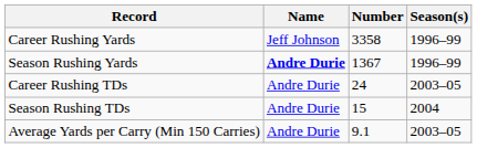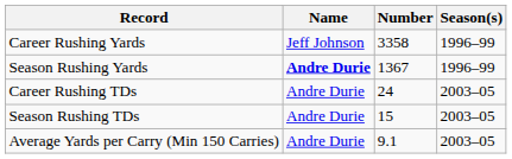 <table class="wikitable">
 <tr>
 <th>Record</th>
 <th>Name</th>
 <th>Number</th>
 <th>Season(s)</th>
 </tr>
 <tr>
 <td>Career Rushing Yards</td>
 <td><a href='#'>Jeff Johnson</a></td>
 <td>3358</td>
 <td>1996–99</td>
 </tr>
 <tr>
 <td>Season Rushing Yards</td>
 <td><strong><a href='#'>Andre Durie</a></strong></td>
 <td>1367</td>
 <td>1996–99</td>
 </tr>
 <tr>
 <td>Career Rushing TDs</td>
 <td><a href='#'>Andre Durie</a></td>
 <td>24</td>
 <td>2003–05</td>
 </tr>
 <tr>
 <td>Season Rushing TDs</td>
 <td><a href='#'>Andre Durie</a></td>
 <td>15</td>
-<td>2004</td>
+<td>2003–05</td>
 </tr>
 <tr>
 <td>Average Yards per Carry (Min 150 Carries)</td>
 <td><a href='#'>Andre Durie</a></td>
 <td>9.1</td>
 <td>2003–05</td>
 </tr>
 </table>
